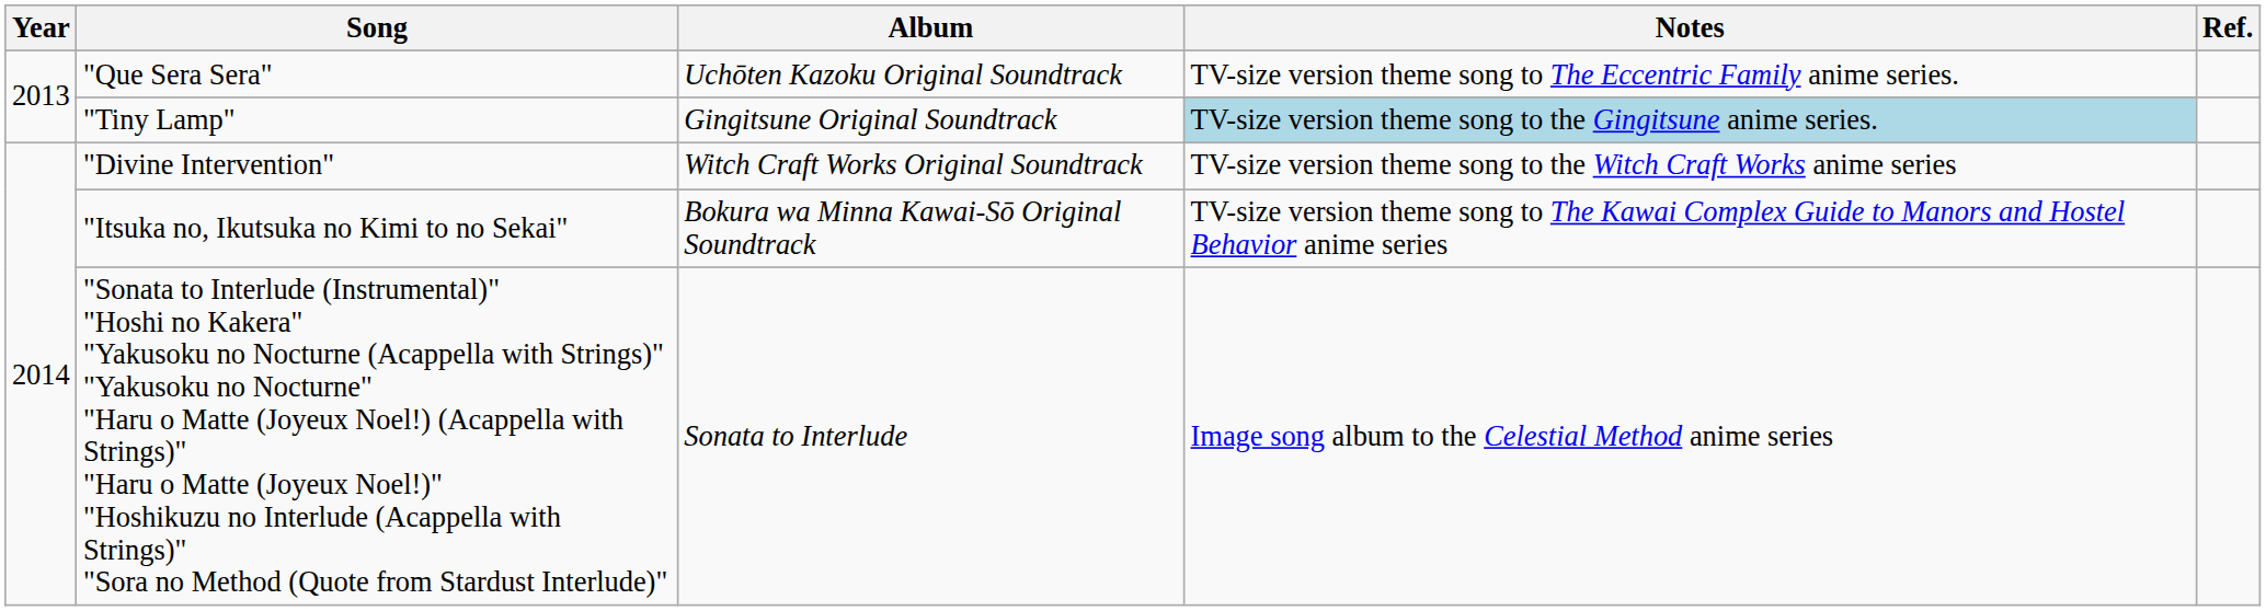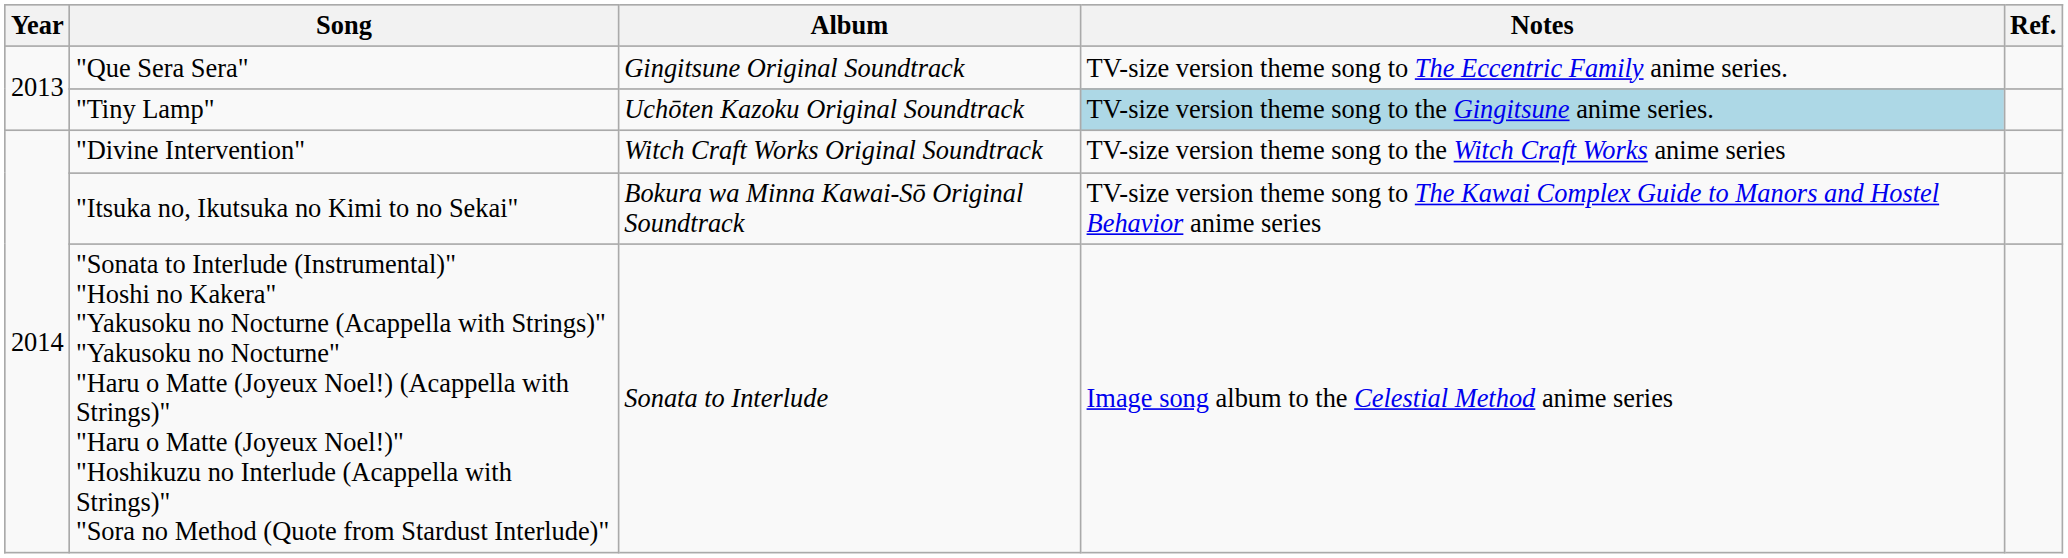 <table class="wikitable" border="1">
 <tr>
 <th rowspan="1">Year</th>
 <th rowspan="1" width="325">Song</th>
 <th rowspan="1">Album</th>
 <th rowspan="1">Notes</th>
 <th rowspan="1">Ref.</th>
 </tr>
 <tr>
 <td rowspan="2">2013</td>
 <td>"Que Sera Sera"</td>
-<td><em>Uchōten Kazoku Original Soundtrack</em></td>
+<td><em>Gingitsune Original Soundtrack</em></td>
 <td>TV-size version theme song to <em><a href='#'>The Eccentric Family</a></em> anime series.</td>
 <td align="center"></td>
 </tr>
 <tr>
 <td>"Tiny Lamp"</td>
-<td><em>Gingitsune Original Soundtrack</em></td>
+<td><em>Uchōten Kazoku Original Soundtrack</em></td>
 <td style="background: lightblue;">TV-size version theme song to the <em><a href='#'>Gingitsune</a></em> anime series.</td>
 <td align="center"></td>
 </tr>
 <tr>
 <td rowspan="3">2014</td>
 <td>"Divine Intervention"</td>
 <td><em>Witch Craft Works Original Soundtrack</em></td>
 <td>TV-size version theme song to the <em><a href='#'>Witch Craft Works</a></em> anime series</td>
 <td align="center"></td>
 </tr>
 <tr>
 <td>"Itsuka no, Ikutsuka no Kimi to no Sekai"</td>
 <td><em>Bokura wa Minna Kawai-Sō Original Soundtrack</em></td>
 <td>TV-size version theme song to <em><a href='#'>The Kawai Complex Guide to Manors and Hostel Behavior</a></em> anime series</td>
 <td align="center"></td>
 </tr>
 <tr>
 <td>"Sonata to Interlude (Instrumental)"<br>"Hoshi no Kakera"<br>"Yakusoku no Nocturne (Acappella with Strings)"<br>"Yakusoku no Nocturne"<br>"Haru o Matte (Joyeux Noel!) (Acappella with Strings)"<br>"Haru o Matte (Joyeux Noel!)"<br>"Hoshikuzu no Interlude (Acappella with Strings)"<br>"Sora no Method (Quote from Stardust Interlude)"</td>
 <td><em>Sonata to Interlude</em></td>
 <td><a href='#'>Image song</a> album to the <em><a href='#'>Celestial Method</a></em> anime series</td>
 <td align="center"></td>
 </tr>
 </table>
